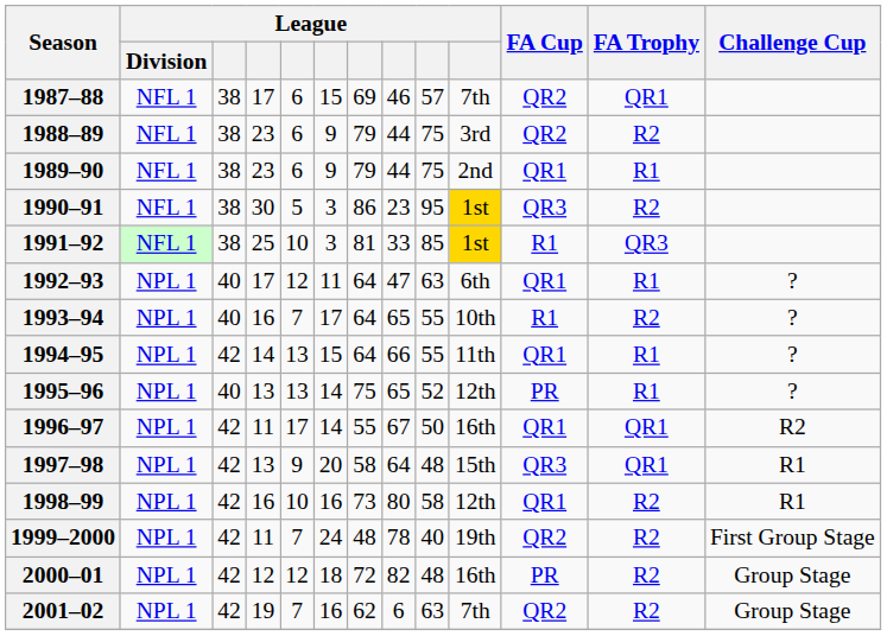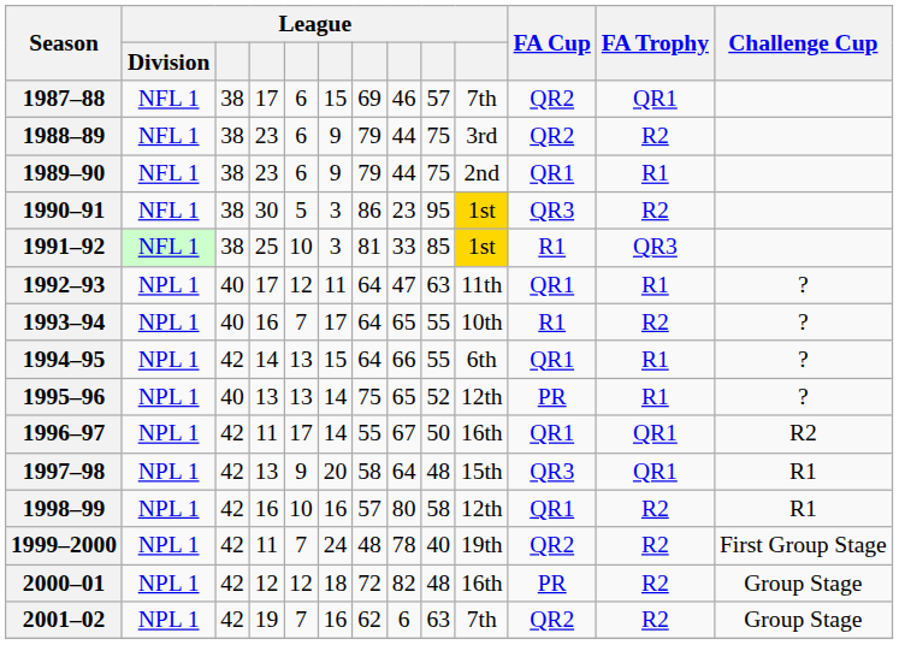 <table class="wikitable" style="text-align: center">
 <tr>
 <th rowspan=2>Season</th>
 <th colspan=9>League</th>
 <th rowspan=2><a href='#'>FA Cup</a></th>
 <th rowspan=2><a href='#'>FA Trophy</a></th>
 <th rowspan=2><a href='#'>Challenge Cup</a></th>
 </tr>
 <tr>
 <th>Division</th>
 <th>    </th>
 <th>    </th>
 <th>    </th>
 <th>    </th>
 <th>    </th>
 <th>    </th>
 <th>    </th>
 <th>    </th>
 </tr>
 <tr>
 <th>1987–88</th>
 <td><a href='#'>NFL 1</a></td>
 <td>38</td>
 <td>17</td>
 <td>6</td>
 <td>15</td>
 <td>69</td>
 <td>46</td>
 <td>57</td>
 <td>7th</td>
 <td><a href='#'>QR2</a></td>
 <td><a href='#'>QR1</a></td>
 <td></td>
 </tr>
 <tr>
 <th>1988–89</th>
 <td><a href='#'>NFL 1</a></td>
 <td>38</td>
 <td>23</td>
 <td>6</td>
 <td>9</td>
 <td>79</td>
 <td>44</td>
 <td>75</td>
 <td>3rd</td>
 <td><a href='#'>QR2</a></td>
 <td><a href='#'>R2</a></td>
 <td></td>
 </tr>
 <tr>
 <th>1989–90</th>
 <td><a href='#'>NFL 1</a></td>
 <td>38</td>
 <td>23</td>
 <td>6</td>
 <td>9</td>
 <td>79</td>
 <td>44</td>
 <td>75</td>
 <td>2nd</td>
 <td><a href='#'>QR1</a></td>
 <td><a href='#'>R1</a></td>
 <td></td>
 </tr>
 <tr>
 <th>1990–91</th>
 <td><a href='#'>NFL 1</a></td>
 <td>38</td>
 <td>30</td>
 <td>5</td>
 <td>3</td>
 <td>86</td>
 <td>23</td>
 <td>95</td>
 <td bgcolor=gold>1st</td>
 <td><a href='#'>QR3</a></td>
 <td><a href='#'>R2</a></td>
 <td></td>
 </tr>
 <tr>
 <th>1991–92</th>
 <td bgcolor=#CCFFCC><a href='#'>NFL 1</a></td>
 <td>38</td>
 <td>25</td>
 <td>10</td>
 <td>3</td>
 <td>81</td>
 <td>33</td>
 <td>85</td>
 <td bgcolor=gold>1st</td>
 <td><a href='#'>R1</a></td>
 <td><a href='#'>QR3</a></td>
 <td></td>
 </tr>
 <tr>
 <th>1992–93</th>
 <td><a href='#'>NPL 1</a></td>
 <td>40</td>
 <td>17</td>
 <td>12</td>
 <td>11</td>
 <td>64</td>
 <td>47</td>
 <td>63</td>
-<td>6th</td>
+<td>11th</td>
 <td><a href='#'>QR1</a></td>
 <td><a href='#'>R1</a></td>
 <td>?</td>
 </tr>
 <tr>
 <th>1993–94</th>
 <td><a href='#'>NPL 1</a></td>
 <td>40</td>
 <td>16</td>
 <td>7</td>
 <td>17</td>
 <td>64</td>
 <td>65</td>
 <td>55</td>
 <td>10th</td>
 <td><a href='#'>R1</a></td>
 <td><a href='#'>R2</a></td>
 <td>?</td>
 </tr>
 <tr>
 <th>1994–95</th>
 <td><a href='#'>NPL 1</a></td>
 <td>42</td>
 <td>14</td>
 <td>13</td>
 <td>15</td>
 <td>64</td>
 <td>66</td>
 <td>55</td>
-<td>11th</td>
+<td>6th</td>
 <td><a href='#'>QR1</a></td>
 <td><a href='#'>R1</a></td>
 <td>?</td>
 </tr>
 <tr>
 <th>1995–96</th>
 <td><a href='#'>NPL 1</a></td>
 <td>40</td>
 <td>13</td>
 <td>13</td>
 <td>14</td>
 <td>75</td>
 <td>65</td>
 <td>52</td>
 <td>12th</td>
 <td><a href='#'>PR</a></td>
 <td><a href='#'>R1</a></td>
 <td>?</td>
 </tr>
 <tr>
 <th>1996–97</th>
 <td><a href='#'>NPL 1</a></td>
 <td>42</td>
 <td>11</td>
 <td>17</td>
 <td>14</td>
 <td>55</td>
 <td>67</td>
 <td>50</td>
 <td>16th</td>
 <td><a href='#'>QR1</a></td>
 <td><a href='#'>QR1</a></td>
 <td>R2</td>
 </tr>
 <tr>
 <th>1997–98</th>
 <td><a href='#'>NPL 1</a></td>
 <td>42</td>
 <td>13</td>
 <td>9</td>
 <td>20</td>
 <td>58</td>
 <td>64</td>
 <td>48</td>
 <td>15th</td>
 <td><a href='#'>QR3</a></td>
 <td><a href='#'>QR1</a></td>
 <td>R1</td>
 </tr>
 <tr>
 <th>1998–99</th>
 <td><a href='#'>NPL 1</a></td>
 <td>42</td>
 <td>16</td>
 <td>10</td>
 <td>16</td>
-<td>73</td>
+<td>57</td>
 <td>80</td>
 <td>58</td>
 <td>12th</td>
 <td><a href='#'>QR1</a></td>
 <td><a href='#'>R2</a></td>
 <td>R1</td>
 </tr>
 <tr>
 <th>1999–2000</th>
 <td><a href='#'>NPL 1</a></td>
 <td>42</td>
 <td>11</td>
 <td>7</td>
 <td>24</td>
 <td>48</td>
 <td>78</td>
 <td>40</td>
 <td>19th</td>
 <td><a href='#'>QR2</a></td>
 <td><a href='#'>R2</a></td>
 <td>First Group Stage</td>
 </tr>
 <tr>
 <th>2000–01</th>
 <td><a href='#'>NPL 1</a></td>
 <td>42</td>
 <td>12</td>
 <td>12</td>
 <td>18</td>
 <td>72</td>
 <td>82</td>
 <td>48</td>
 <td>16th</td>
 <td><a href='#'>PR</a></td>
 <td><a href='#'>R2</a></td>
 <td>Group Stage</td>
 </tr>
 <tr>
 <th>2001–02</th>
 <td><a href='#'>NPL 1</a></td>
 <td>42</td>
 <td>19</td>
 <td>7</td>
 <td>16</td>
 <td>62</td>
 <td>6</td>
 <td>63</td>
 <td>7th</td>
 <td><a href='#'>QR2</a></td>
 <td><a href='#'>R2</a></td>
 <td>Group Stage</td>
 </tr>
 <tr>
 </tr>
 </table>
